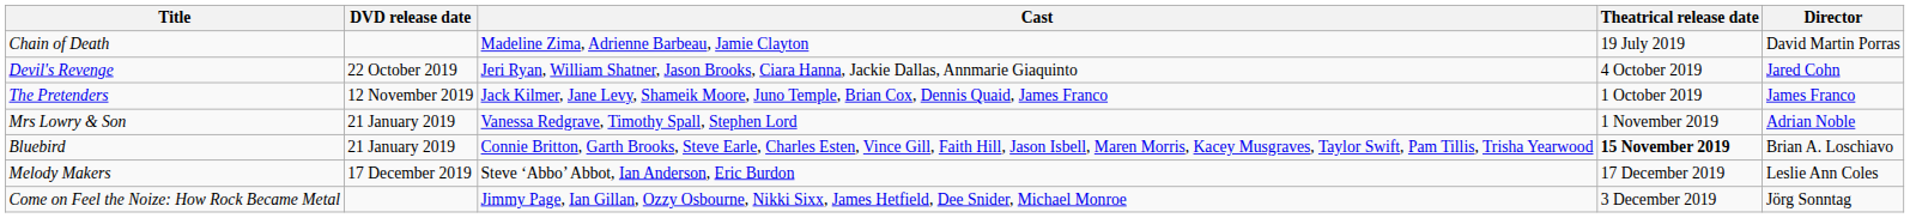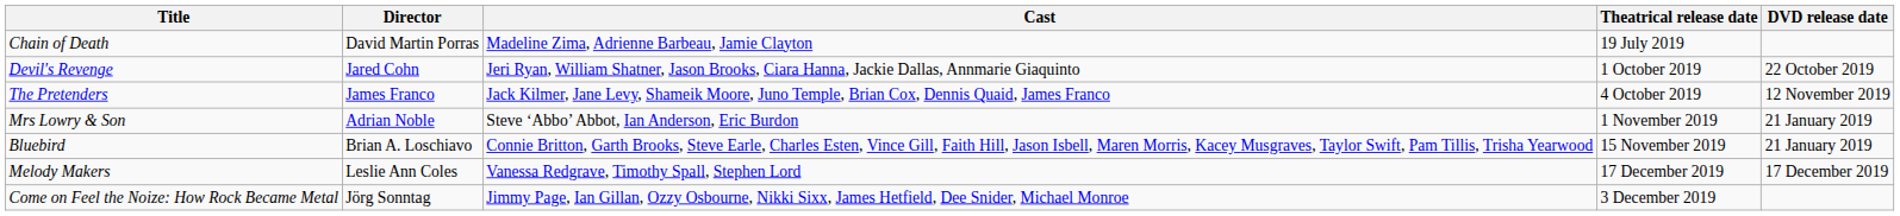 <table class="wikitable">
 <tr>
 <th>Title</th>
-<th>DVD release date</th>
+<th>Director</th>
 <th>Cast</th>
 <th>Theatrical release date</th>
-<th>Director</th>
+<th>DVD release date</th>
 </tr>
 <tr>
 <td><em>Chain of Death</em></td>
-<td></td>
+<td>David Martin Porras</td>
 <td><a href='#'>Madeline Zima</a>, <a href='#'>Adrienne Barbeau</a>, <a href='#'>Jamie Clayton</a></td>
 <td>19 July 2019</td>
-<td>David Martin Porras</td>
+<td></td>
 </tr>
 <tr>
 <td><em><a href='#'>Devil's Revenge</a></em></td>
+<td><a href='#'>Jared Cohn</a></td>
+<td><a href='#'>Jeri Ryan</a>, <a href='#'>William Shatner</a>, <a href='#'>Jason Brooks</a>, <a href='#'>Ciara Hanna</a>, Jackie Dallas, Annmarie Giaquinto</td>
+<td>1 October 2019</td>
 <td>22 October 2019</td>
-<td><a href='#'>Jeri Ryan</a>, <a href='#'>William Shatner</a>, <a href='#'>Jason Brooks</a>, <a href='#'>Ciara Hanna</a>, Jackie Dallas, Annmarie Giaquinto</td>
-<td>4 October 2019</td>
-<td><a href='#'>Jared Cohn</a></td>
 </tr>
 <tr>
 <td><em><a href='#'>The Pretenders</a></em></td>
+<td><a href='#'>James Franco</a></td>
+<td><a href='#'>Jack Kilmer</a>, <a href='#'>Jane Levy</a>, <a href='#'>Shameik Moore</a>, <a href='#'>Juno Temple</a>, <a href='#'>Brian Cox</a>, <a href='#'>Dennis Quaid</a>, <a href='#'>James Franco</a></td>
+<td>4 October 2019</td>
 <td>12 November 2019</td>
-<td><a href='#'>Jack Kilmer</a>, <a href='#'>Jane Levy</a>, <a href='#'>Shameik Moore</a>, <a href='#'>Juno Temple</a>, <a href='#'>Brian Cox</a>, <a href='#'>Dennis Quaid</a>, <a href='#'>James Franco</a></td>
-<td>1 October 2019</td>
-<td><a href='#'>James Franco</a></td>
 </tr>
 <tr>
 <td><em>Mrs Lowry & Son</em></td>
+<td><a href='#'>Adrian Noble</a></td>
+<td>Steve ‘Abbo’ Abbot, <a href='#'>Ian Anderson</a>, <a href='#'>Eric Burdon</a></td>
+<td>1 November 2019</td>
 <td>21 January 2019</td>
-<td><a href='#'>Vanessa Redgrave</a>, <a href='#'>Timothy Spall</a>, <a href='#'>Stephen Lord</a></td>
-<td>1 November 2019</td>
-<td><a href='#'>Adrian Noble</a></td>
 </tr>
 <tr>
 <td><em>Bluebird</em></td>
+<td>Brian A. Loschiavo</td>
+<td><a href='#'>Connie Britton</a>, <a href='#'>Garth Brooks</a>, <a href='#'>Steve Earle</a>, <a href='#'>Charles Esten</a>, <a href='#'>Vince Gill</a>, <a href='#'>Faith Hill</a>, <a href='#'>Jason Isbell</a>, <a href='#'>Maren Morris</a>, <a href='#'>Kacey Musgraves</a>, <a href='#'>Taylor Swift</a>, <a href='#'>Pam Tillis</a>, <a href='#'>Trisha Yearwood</a></td>
+<td>15 November 2019</td>
 <td>21 January 2019</td>
-<td><a href='#'>Connie Britton</a>, <a href='#'>Garth Brooks</a>, <a href='#'>Steve Earle</a>, <a href='#'>Charles Esten</a>, <a href='#'>Vince Gill</a>, <a href='#'>Faith Hill</a>, <a href='#'>Jason Isbell</a>, <a href='#'>Maren Morris</a>, <a href='#'>Kacey Musgraves</a>, <a href='#'>Taylor Swift</a>, <a href='#'>Pam Tillis</a>, <a href='#'>Trisha Yearwood</a></td>
-<td><strong>15 November 2019</strong></td>
-<td>Brian A. Loschiavo</td>
 </tr>
 <tr>
 <td><em>Melody Makers</em></td>
+<td>Leslie Ann Coles</td>
+<td><a href='#'>Vanessa Redgrave</a>, <a href='#'>Timothy Spall</a>, <a href='#'>Stephen Lord</a></td>
 <td>17 December 2019</td>
-<td>Steve ‘Abbo’ Abbot, <a href='#'>Ian Anderson</a>, <a href='#'>Eric Burdon</a></td>
 <td>17 December 2019</td>
-<td>Leslie Ann Coles</td>
 </tr>
 <tr>
 <td><em>Come on Feel the Noize: How Rock Became Metal</em></td>
-<td></td>
+<td>Jörg Sonntag</td>
 <td><a href='#'>Jimmy Page</a>, <a href='#'>Ian Gillan</a>, <a href='#'>Ozzy Osbourne</a>, <a href='#'>Nikki Sixx</a>, <a href='#'>James Hetfield</a>, <a href='#'>Dee Snider</a>, <a href='#'>Michael Monroe</a></td>
 <td>3 December 2019</td>
-<td>Jörg Sonntag</td>
+<td></td>
 </tr>
 </table>
